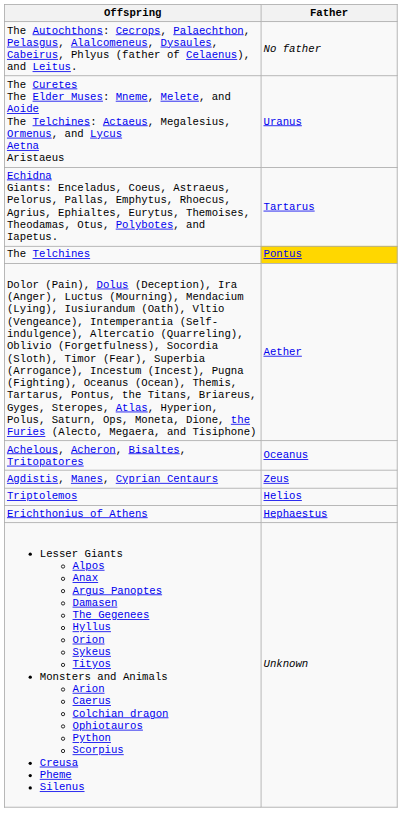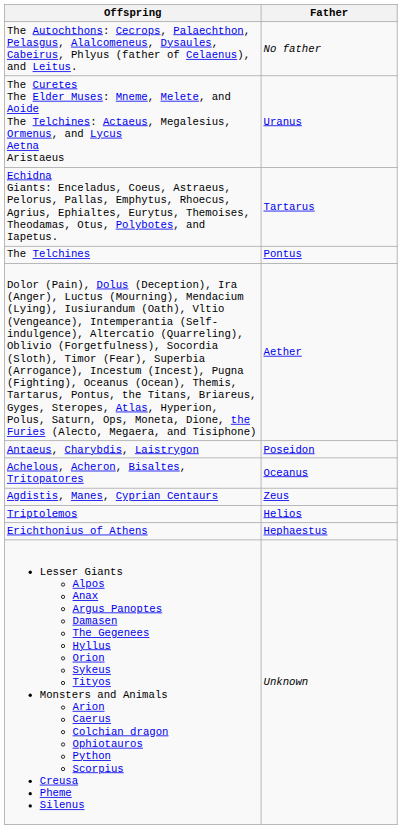 <table class="wikitable sortable">
 <tr>
 <th scope="col" style="width: 230pt;">Offspring</th>
 <th scope="col" style="width: 120pt;">Father</th>
 </tr>
 <tr>
 <td>The <a href='#'>Autochthons</a>: <a href='#'>Cecrops</a>, <a href='#'>Palaechthon</a>, <a href='#'>Pelasgus</a>, <a href='#'>Alalcomeneus</a>, <a href='#'>Dysaules</a>, <a href='#'>Cabeirus</a>, Phlyus (father of <a href='#'>Celaenus</a>), and <a href='#'>Leitus</a>.</td>
 <td><em>No father</em></td>
 </tr>
 <tr>
 <td>The <a href='#'>Curetes</a><br>The <a href='#'>Elder Muses</a>: <a href='#'>Mneme</a>, <a href='#'>Melete</a>, and <a href='#'>Aoide</a><br>The <a href='#'>Telchines</a>: <a href='#'>Actaeus</a>, Megalesius, <a href='#'>Ormenus</a>, and <a href='#'>Lycus</a><br><a href='#'>Aetna</a><br>Aristaeus</td>
 <td><a href='#'>Uranus</a></td>
 </tr>
 <tr>
 <td><a href='#'>Echidna</a><br>Giants: Enceladus, Coeus, Astraeus, Pelorus, Pallas, Emphytus, Rhoecus, Agrius, Ephialtes, Eurytus, Themoises, Theodamas, Otus, <a href='#'>Polybotes</a>, and Iapetus.</td>
 <td><a href='#'>Tartarus</a></td>
 </tr>
 <tr>
 <td>The <a href='#'>Telchines</a></td>
-<td style="background: gold;"><a href='#'>Pontus</a></td>
+<td><a href='#'>Pontus</a></td>
 </tr>
 <tr>
 <td><br>Dolor (Pain), <a href='#'>Dolus</a> (Deception), Ira (Anger), Luctus (Mourning), Mendacium (Lying), Iusiurandum (Oath), Vltio (Vengeance), Intemperantia (Self-indulgence), Altercatio (Quarreling), Oblivio (Forgetfulness), Socordia (Sloth), Timor (Fear), Superbia (Arrogance), Incestum (Incest), Pugna (Fighting), Oceanus (Ocean), Themis, Tartarus, Pontus, the Titans, Briareus, Gyges, Steropes, <a href='#'>Atlas</a>, Hyperion, Polus, Saturn, Ops, Moneta, Dione, <a href='#'>the Furies</a> (Alecto, Megaera, and Tisiphone)</td>
 <td><a href='#'>Aether</a></td>
+</tr>
+<tr>
+<td><a href='#'>Antaeus</a>, <a href='#'>Charybdis</a>, <a href='#'>Laistrygon</a></td>
+<td><a href='#'>Poseidon</a></td>
 </tr>
 <tr>
 <td><a href='#'>Achelous</a>, <a href='#'>Acheron</a>, <a href='#'>Bisaltes</a>, <a href='#'>Tritopatores</a></td>
 <td><a href='#'>Oceanus</a></td>
 </tr>
 <tr>
 <td><a href='#'>Agdistis</a>, <a href='#'>Manes</a>, <a href='#'>Cyprian Centaurs</a></td>
 <td><a href='#'>Zeus</a></td>
 </tr>
 <tr>
 <td><a href='#'>Triptolemos</a></td>
 <td><a href='#'>Helios</a></td>
 </tr>
 <tr>
 <td><a href='#'>Erichthonius of Athens</a></td>
 <td><a href='#'>Hephaestus</a></td>
 </tr>
 <tr>
 <td><br><ul><li>Lesser Giants<ul><li><a href='#'>Alpos</a></li><li><a href='#'>Anax</a></li><li><a href='#'>Argus Panoptes</a></li><li><a href='#'>Damasen</a></li><li><a href='#'>The Gegenees</a></li><li><a href='#'>Hyllus</a></li><li><a href='#'>Orion</a></li><li><a href='#'>Sykeus</a></li><li><a href='#'>Tityos</a></li></ul></li><li>Monsters and Animals<ul><li><a href='#'>Arion</a></li><li><a href='#'>Caerus</a></li><li><a href='#'>Colchian dragon</a></li><li><a href='#'>Ophiotauros</a></li><li><a href='#'>Python</a></li><li><a href='#'>Scorpius</a></li></ul></li><li><a href='#'>Creusa</a></li><li><a href='#'>Pheme</a></li><li><a href='#'>Silenus</a></li></ul></td>
 <td><em>Unknown</em></td>
 </tr>
 </table>
